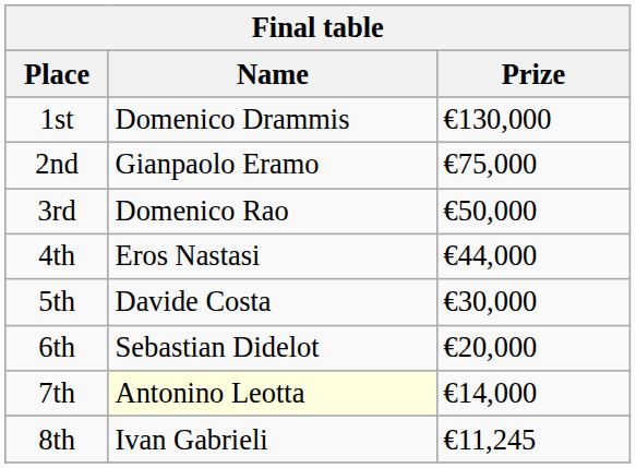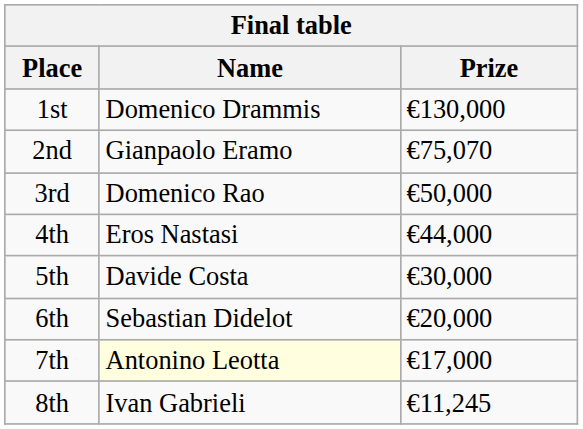 <table class="wikitable">
 <tr>
 <th colspan="3">Final table</th>
 </tr>
 <tr>
 <th style="width:50px;">Place</th>
 <th style="width:175px;">Name</th>
 <th style="width:100px;">Prize</th>
 </tr>
 <tr>
 <td style="text-align:center;">1st</td>
 <td> Domenico Drammis</td>
 <td>€130,000</td>
 </tr>
 <tr>
 <td style="text-align:center;">2nd</td>
 <td> Gianpaolo Eramo</td>
-<td>€75,000</td>
+<td>€75,070</td>
 </tr>
 <tr>
 <td style="text-align:center;">3rd</td>
 <td> Domenico Rao</td>
 <td>€50,000</td>
 </tr>
 <tr>
 <td style="text-align:center;">4th</td>
 <td> Eros Nastasi</td>
 <td>€44,000</td>
 </tr>
 <tr>
 <td style="text-align:center;">5th</td>
 <td> Davide Costa</td>
 <td>€30,000</td>
 </tr>
 <tr>
 <td style="text-align:center;">6th</td>
 <td> Sebastian Didelot</td>
 <td>€20,000</td>
 </tr>
 <tr>
 <td style="text-align:center;">7th</td>
 <td style="background: lightyellow;"> Antonino Leotta</td>
-<td>€14,000</td>
+<td>€17,000</td>
 </tr>
 <tr>
 <td style="text-align:center;">8th</td>
 <td> Ivan Gabrieli</td>
 <td>€11,245</td>
 </tr>
 </table>
